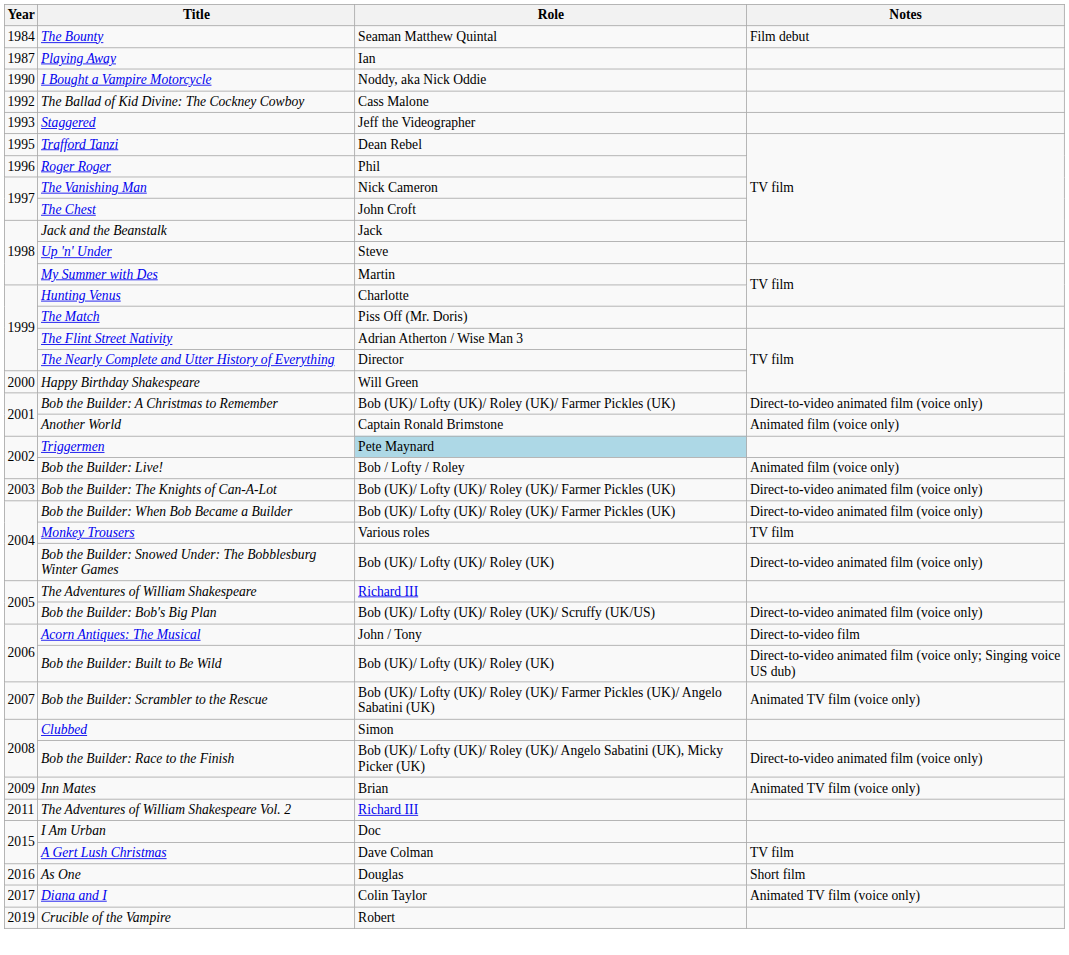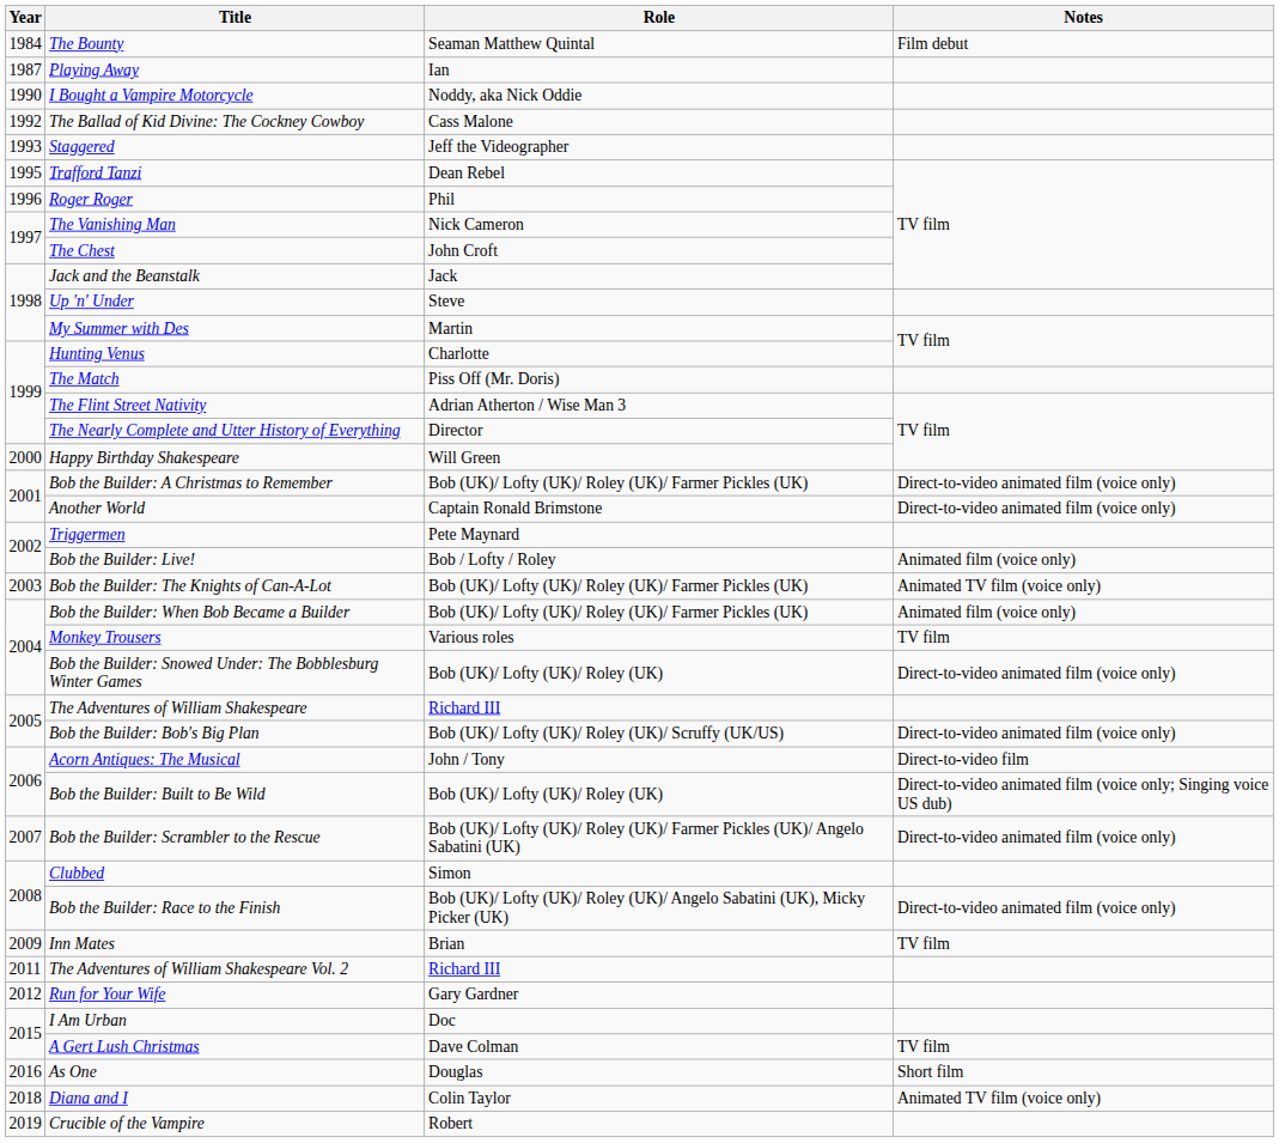 <table class="wikitable">
 <tr>
 <th>Year</th>
 <th>Title</th>
 <th>Role</th>
 <th>Notes</th>
 </tr>
 <tr>
 <td>1984</td>
 <td><em><a href='#'>The Bounty</a></em></td>
 <td>Seaman Matthew Quintal</td>
 <td>Film debut</td>
 </tr>
 <tr>
 <td>1987</td>
 <td><em><a href='#'>Playing Away</a></em></td>
 <td>Ian</td>
 <td></td>
 </tr>
 <tr>
 <td>1990</td>
 <td><em><a href='#'>I Bought a Vampire Motorcycle</a></em></td>
 <td>Noddy, aka Nick Oddie</td>
 <td></td>
 </tr>
 <tr>
 <td>1992</td>
 <td><em>The Ballad of Kid Divine: The Cockney Cowboy</em></td>
 <td>Cass Malone</td>
 <td></td>
 </tr>
 <tr>
 <td>1993</td>
 <td><em><a href='#'>Staggered</a></em></td>
 <td>Jeff the Videographer</td>
 <td></td>
 </tr>
 <tr>
 <td>1995</td>
 <td><em><a href='#'>Trafford Tanzi</a></em></td>
 <td>Dean Rebel</td>
 <td rowspan="5">TV film</td>
 </tr>
 <tr>
 <td>1996</td>
 <td><em><a href='#'>Roger Roger</a></em></td>
 <td>Phil</td>
 </tr>
 <tr>
 <td rowspan=2>1997</td>
 <td><em><a href='#'>The Vanishing Man</a></em></td>
 <td>Nick Cameron</td>
 </tr>
 <tr>
 <td><em><a href='#'>The Chest</a></em></td>
 <td>John Croft</td>
 </tr>
 <tr>
 <td rowspan=3>1998</td>
 <td><em>Jack and the Beanstalk</em></td>
 <td>Jack</td>
 </tr>
 <tr>
 <td><em><a href='#'>Up 'n' Under</a></em></td>
 <td>Steve</td>
 <td></td>
 </tr>
 <tr>
 <td><em><a href='#'>My Summer with Des</a></em></td>
 <td>Martin</td>
 <td rowspan="2">TV film</td>
 </tr>
 <tr>
 <td rowspan=4>1999</td>
 <td><em><a href='#'>Hunting Venus</a></em></td>
 <td>Charlotte</td>
 </tr>
 <tr>
 <td><em><a href='#'>The Match</a></em></td>
 <td>Piss Off (Mr. Doris)</td>
 <td></td>
 </tr>
 <tr>
 <td><em><a href='#'>The Flint Street Nativity</a></em></td>
 <td>Adrian Atherton / Wise Man 3</td>
 <td rowspan="3">TV film</td>
 </tr>
 <tr>
 <td><em><a href='#'>The Nearly Complete and Utter History of Everything</a></em></td>
 <td>Director</td>
 </tr>
 <tr>
 <td>2000</td>
 <td><em>Happy Birthday Shakespeare</em></td>
 <td>Will Green</td>
 </tr>
 <tr>
 <td rowspan=2>2001</td>
 <td><em>Bob the Builder: A Christmas to Remember</em></td>
 <td>Bob (UK)/ Lofty (UK)/ Roley (UK)/ Farmer Pickles (UK)</td>
 <td>Direct-to-video animated film (voice only)</td>
 </tr>
 <tr>
 <td><em>Another World</em></td>
 <td>Captain Ronald Brimstone</td>
-<td>Animated film (voice only)</td>
+<td>Direct-to-video animated film (voice only)</td>
 </tr>
 <tr>
 <td rowspan=2>2002</td>
 <td><em><a href='#'>Triggermen</a></em></td>
-<td style="background: lightblue;">Pete Maynard</td>
+<td>Pete Maynard</td>
 <td></td>
 </tr>
 <tr>
 <td><em>Bob the Builder: Live!</em></td>
 <td>Bob / Lofty / Roley</td>
 <td>Animated film (voice only)</td>
 </tr>
 <tr>
 <td>2003</td>
 <td><em>Bob the Builder: The Knights of Can-A-Lot</em></td>
 <td>Bob (UK)/ Lofty (UK)/ Roley (UK)/ Farmer Pickles (UK)</td>
-<td>Direct-to-video animated film (voice only)</td>
+<td>Animated TV film (voice only)</td>
 </tr>
 <tr>
 <td rowspan=3>2004</td>
 <td><em>Bob the Builder: When Bob Became a Builder</em></td>
 <td>Bob (UK)/ Lofty (UK)/ Roley (UK)/ Farmer Pickles (UK)</td>
-<td>Direct-to-video animated film (voice only)</td>
+<td>Animated film (voice only)</td>
 </tr>
 <tr>
 <td><em><a href='#'>Monkey Trousers</a></em></td>
 <td>Various roles</td>
 <td>TV film</td>
 </tr>
 <tr>
 <td><em>Bob the Builder: Snowed Under: The Bobblesburg Winter Games</em></td>
 <td>Bob (UK)/ Lofty (UK)/ Roley (UK)</td>
 <td>Direct-to-video animated film (voice only)</td>
 </tr>
 <tr>
 <td rowspan=2>2005</td>
 <td><em>The Adventures of William Shakespeare</em></td>
 <td><a href='#'>Richard III</a></td>
 <td></td>
 </tr>
 <tr>
 <td><em>Bob the Builder: Bob's Big Plan</em></td>
 <td>Bob (UK)/ Lofty (UK)/ Roley (UK)/ Scruffy (UK/US)</td>
 <td>Direct-to-video animated film (voice only)</td>
 </tr>
 <tr>
 <td rowspan=2>2006</td>
 <td><em><a href='#'>Acorn Antiques: The Musical</a></em></td>
 <td>John / Tony</td>
 <td>Direct-to-video film</td>
 </tr>
 <tr>
 <td><em>Bob the Builder: Built to Be Wild</em></td>
 <td>Bob (UK)/ Lofty (UK)/ Roley (UK)</td>
 <td>Direct-to-video animated film (voice only; Singing voice US dub)</td>
 </tr>
 <tr>
 <td>2007</td>
 <td><em>Bob the Builder: Scrambler to the Rescue</em></td>
 <td>Bob (UK)/ Lofty (UK)/ Roley (UK)/ Farmer Pickles (UK)/ Angelo Sabatini (UK)</td>
-<td>Animated TV film (voice only)</td>
+<td>Direct-to-video animated film (voice only)</td>
 </tr>
 <tr>
 <td rowspan=2>2008</td>
 <td><em><a href='#'>Clubbed</a></em></td>
 <td>Simon</td>
 <td></td>
 </tr>
 <tr>
 <td><em>Bob the Builder: Race to the Finish</em></td>
 <td>Bob (UK)/ Lofty (UK)/ Roley (UK)/ Angelo Sabatini (UK), Micky Picker (UK)</td>
 <td>Direct-to-video animated film (voice only)</td>
 </tr>
 <tr>
 <td>2009</td>
 <td><em>Inn Mates</em></td>
 <td>Brian</td>
-<td>Animated TV film (voice only)</td>
+<td>TV film</td>
 </tr>
 <tr>
 <td>2011</td>
 <td><em>The Adventures of William Shakespeare Vol. 2</em></td>
 <td><a href='#'>Richard III</a></td>
+<td></td>
+</tr>
+<tr>
+<td>2012</td>
+<td><em><a href='#'>Run for Your Wife</a></em></td>
+<td>Gary Gardner</td>
 <td></td>
 </tr>
 <tr>
 <td rowspan=2>2015</td>
 <td><em>I Am Urban</em></td>
 <td>Doc</td>
 <td></td>
 </tr>
 <tr>
 <td><em><a href='#'>A Gert Lush Christmas</a></em></td>
 <td>Dave Colman</td>
 <td>TV film</td>
 </tr>
 <tr>
 <td>2016</td>
 <td><em>As One</em></td>
 <td>Douglas</td>
 <td>Short film</td>
 </tr>
 <tr>
-<td>2017</td>
+<td>2018</td>
 <td><em><a href='#'>Diana and I</a></em></td>
 <td>Colin Taylor</td>
 <td>Animated TV film (voice only)</td>
 </tr>
 <tr>
 <td>2019</td>
 <td><em>Crucible of the Vampire</em></td>
 <td>Robert</td>
 <td></td>
 </tr>
 </table>
